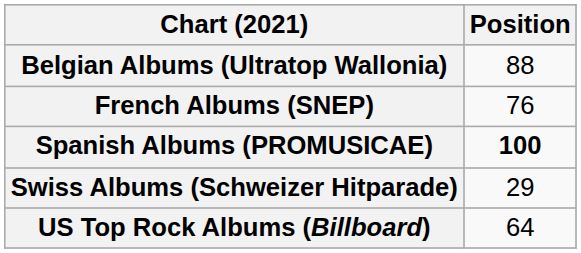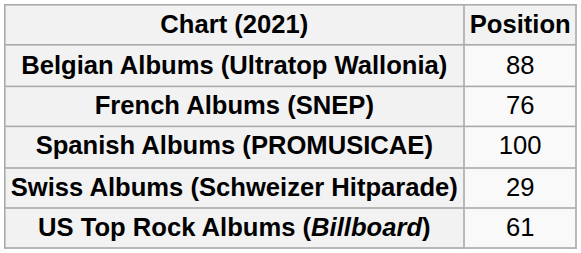 <table class="wikitable sortable plainrowheaders" style="text-align:center">
 <tr>
 <th scope="col">Chart (2021)</th>
 <th scope="col">Position</th>
 </tr>
 <tr>
 <th scope="row">Belgian Albums (Ultratop Wallonia)</th>
 <td>88</td>
 </tr>
 <tr>
 <th scope="row">French Albums (SNEP)</th>
 <td>76</td>
 </tr>
 <tr>
 <th scope="row">Spanish Albums (PROMUSICAE)</th>
-<td><strong>100</strong></td>
+<td>100</td>
 </tr>
 <tr>
 <th scope="row">Swiss Albums (Schweizer Hitparade)</th>
 <td>29</td>
 </tr>
 <tr>
 <th scope="row">US Top Rock Albums (<em>Billboard</em>)</th>
-<td>64</td>
+<td>61</td>
 </tr>
 </table>
